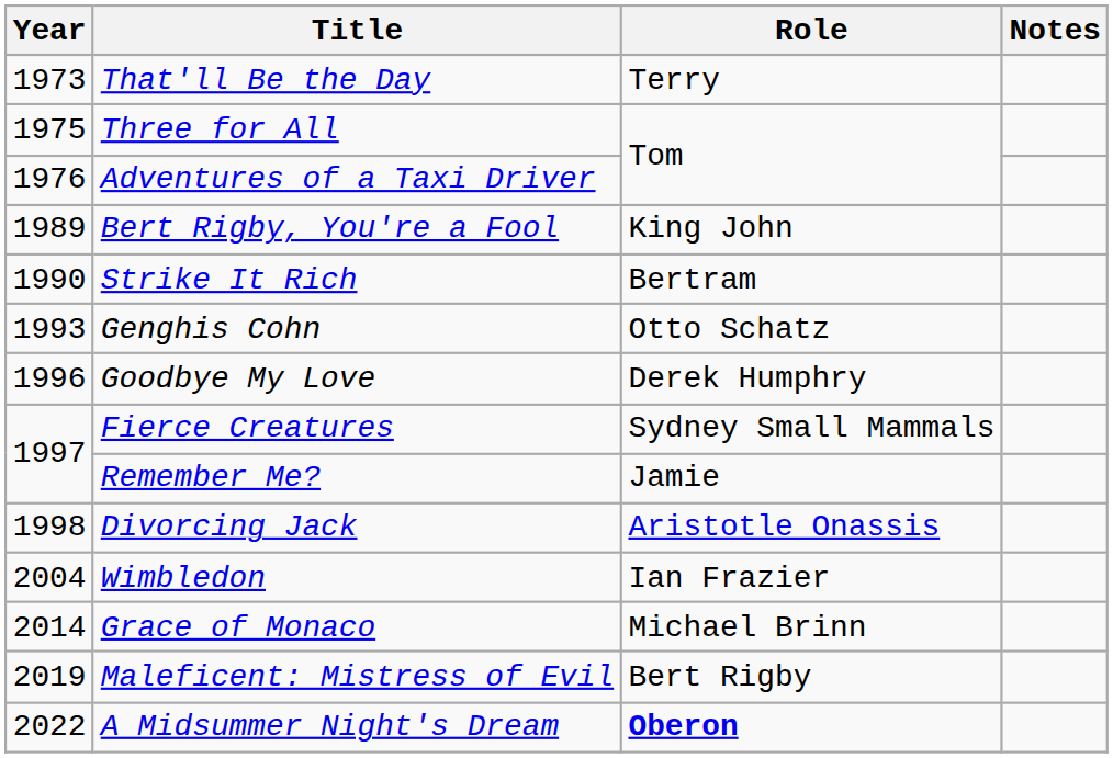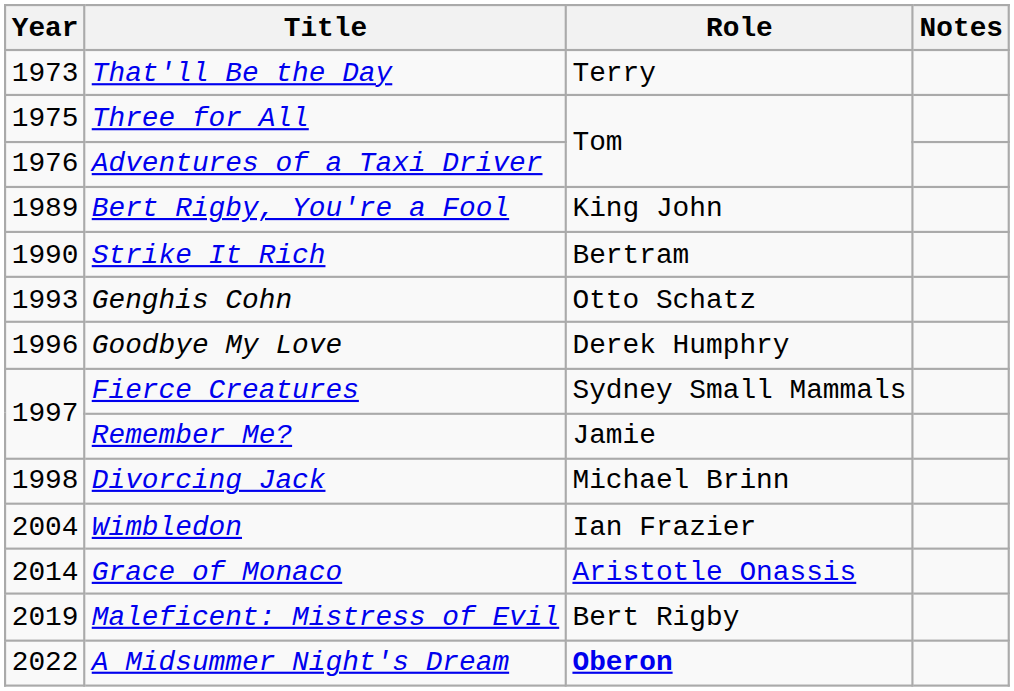 <table class="wikitable">
 <tr>
 <th>Year</th>
 <th>Title</th>
 <th>Role</th>
 <th>Notes</th>
 </tr>
 <tr>
 <td>1973</td>
 <td><a href='#'><em>That'll Be the Day</em></a></td>
 <td>Terry</td>
 <td></td>
 </tr>
 <tr>
 <td>1975</td>
 <td><em><a href='#'>Three for All</a></em></td>
 <td rowspan="2">Tom</td>
 <td></td>
 </tr>
 <tr>
 <td>1976</td>
 <td><em><a href='#'>Adventures of a Taxi Driver</a></em></td>
 <td></td>
 </tr>
 <tr>
 <td>1989</td>
 <td><em><a href='#'>Bert Rigby, You're a Fool</a></em></td>
 <td>King John</td>
 <td></td>
 </tr>
 <tr>
 <td>1990</td>
 <td><a href='#'><em>Strike It Rich</em></a></td>
 <td>Bertram</td>
 <td></td>
 </tr>
 <tr>
 <td>1993</td>
 <td><em>Genghis Cohn</em></td>
 <td>Otto Schatz</td>
 <td></td>
 </tr>
 <tr>
 <td>1996</td>
 <td><em>Goodbye My Love</em></td>
 <td>Derek Humphry</td>
 <td></td>
 </tr>
 <tr>
 <td rowspan="2">1997</td>
 <td><em><a href='#'>Fierce Creatures</a></em></td>
 <td>Sydney Small Mammals</td>
 <td></td>
 </tr>
 <tr>
 <td><a href='#'><em>Remember Me?</em></a></td>
 <td>Jamie</td>
 <td></td>
 </tr>
 <tr>
 <td>1998</td>
 <td><a href='#'><em>Divorcing Jack</em></a></td>
-<td><a href='#'>Aristotle Onassis</a></td>
+<td>Michael Brinn</td>
 <td></td>
 </tr>
 <tr>
 <td>2004</td>
 <td><a href='#'><em>Wimbledon</em></a></td>
 <td>Ian Frazier</td>
 <td></td>
 </tr>
 <tr>
 <td>2014</td>
 <td><a href='#'><em>Grace of Monaco</em></a></td>
-<td>Michael Brinn</td>
+<td><a href='#'>Aristotle Onassis</a></td>
 <td></td>
 </tr>
 <tr>
 <td>2019</td>
 <td><em><a href='#'>Maleficent: Mistress of Evil</a></em></td>
 <td>Bert Rigby</td>
 <td></td>
 </tr>
 <tr>
 <td>2022</td>
 <td><em><a href='#'>A Midsummer Night's Dream</a></em></td>
 <td><strong><a href='#'>Oberon</a></strong></td>
 <td></td>
 </tr>
 </table>
